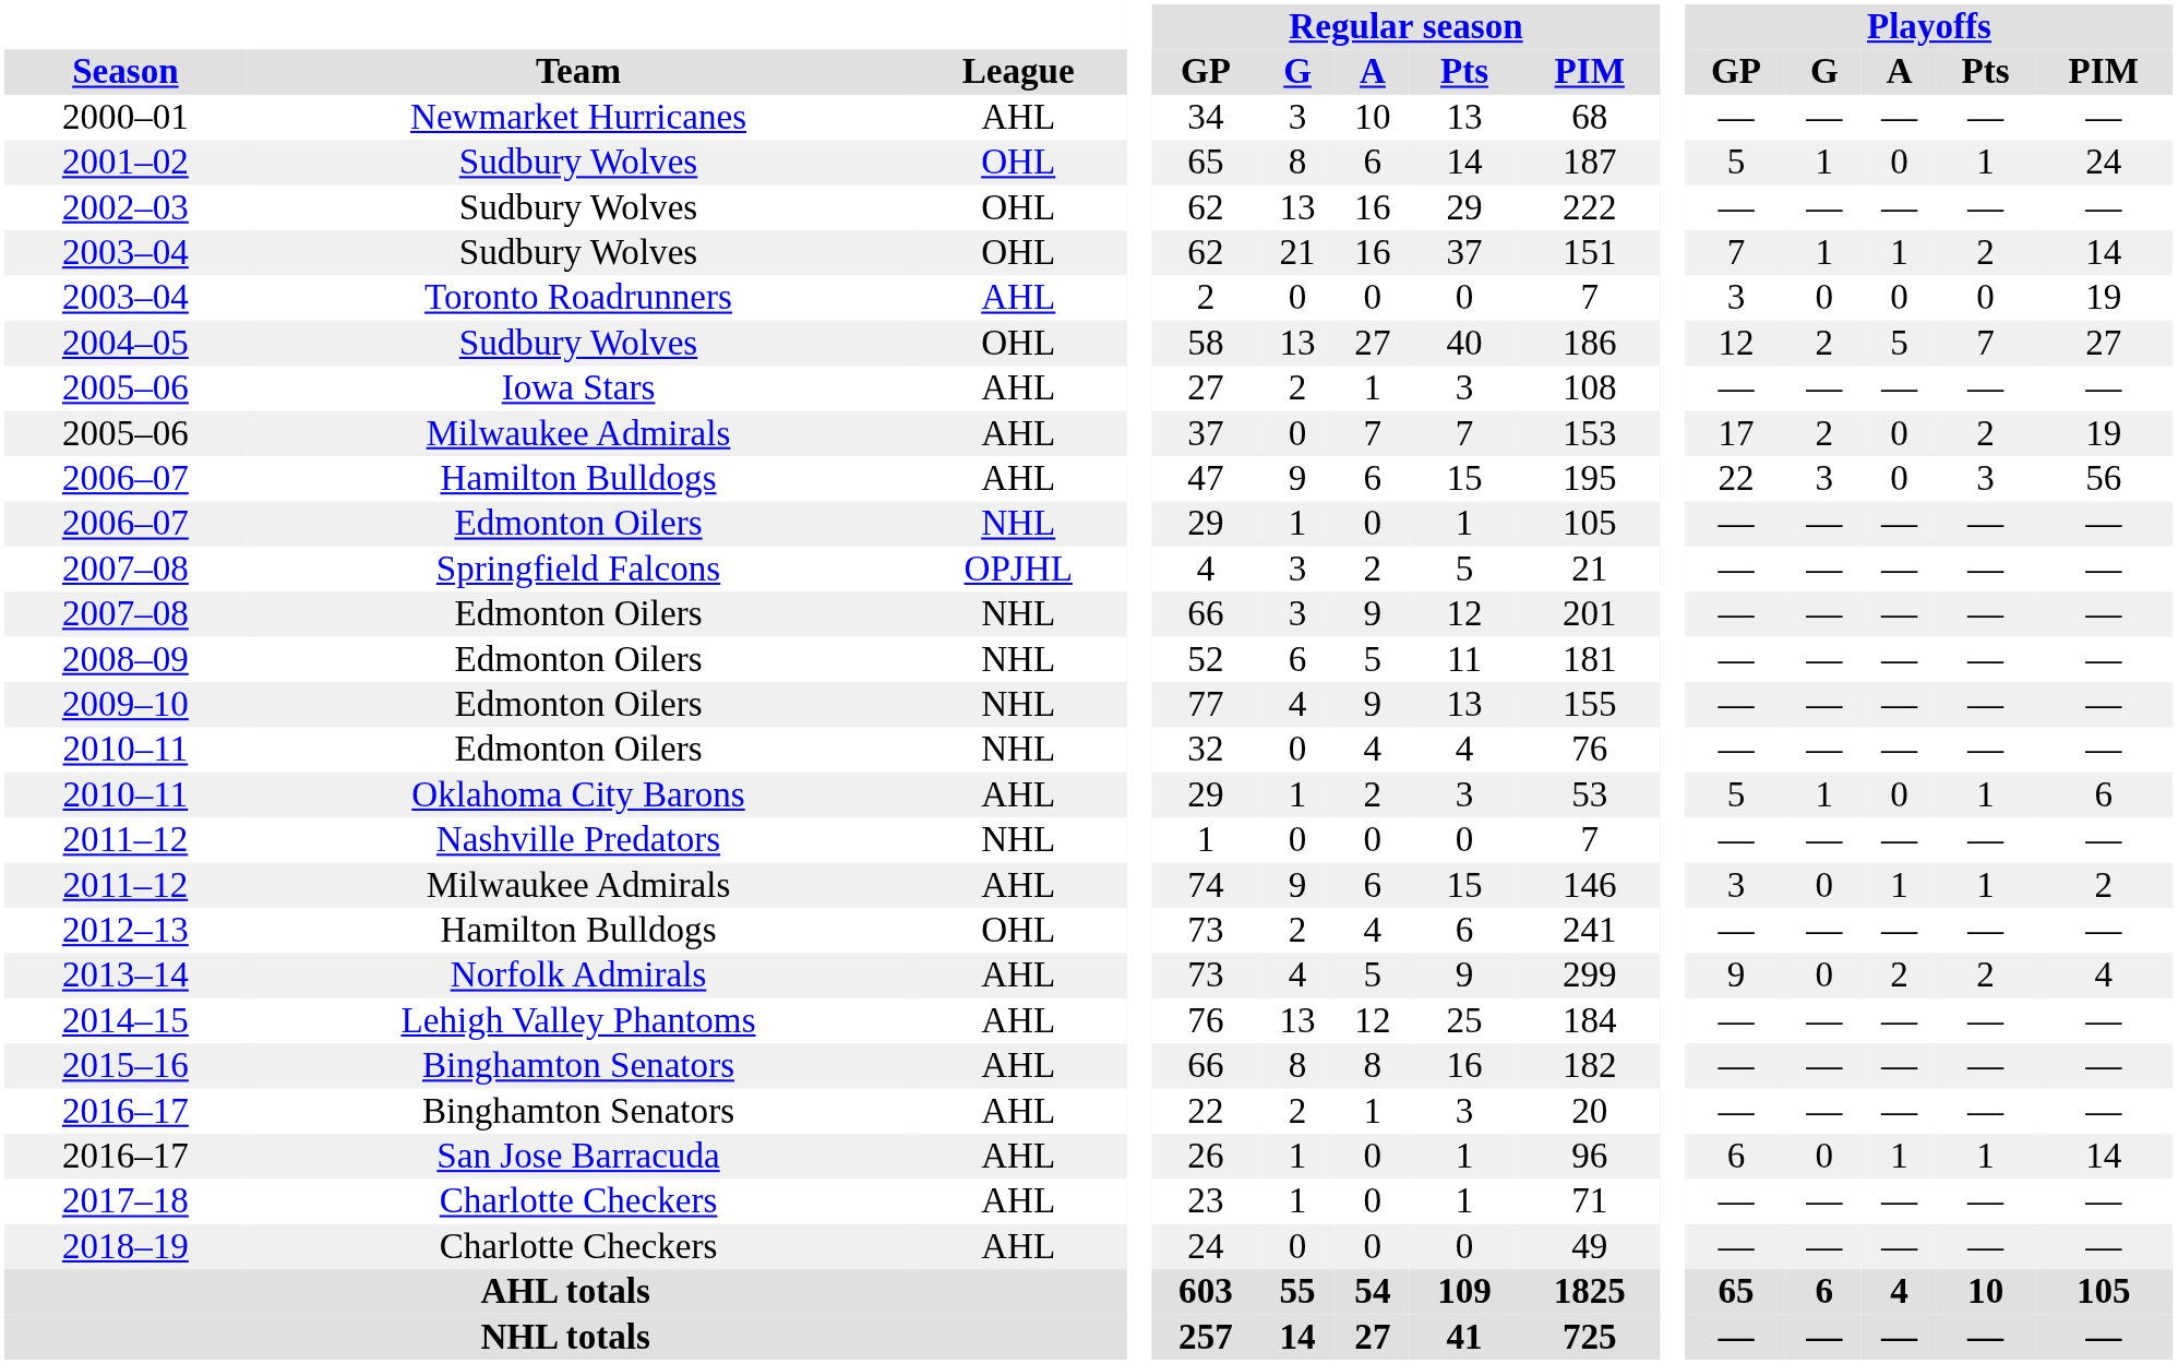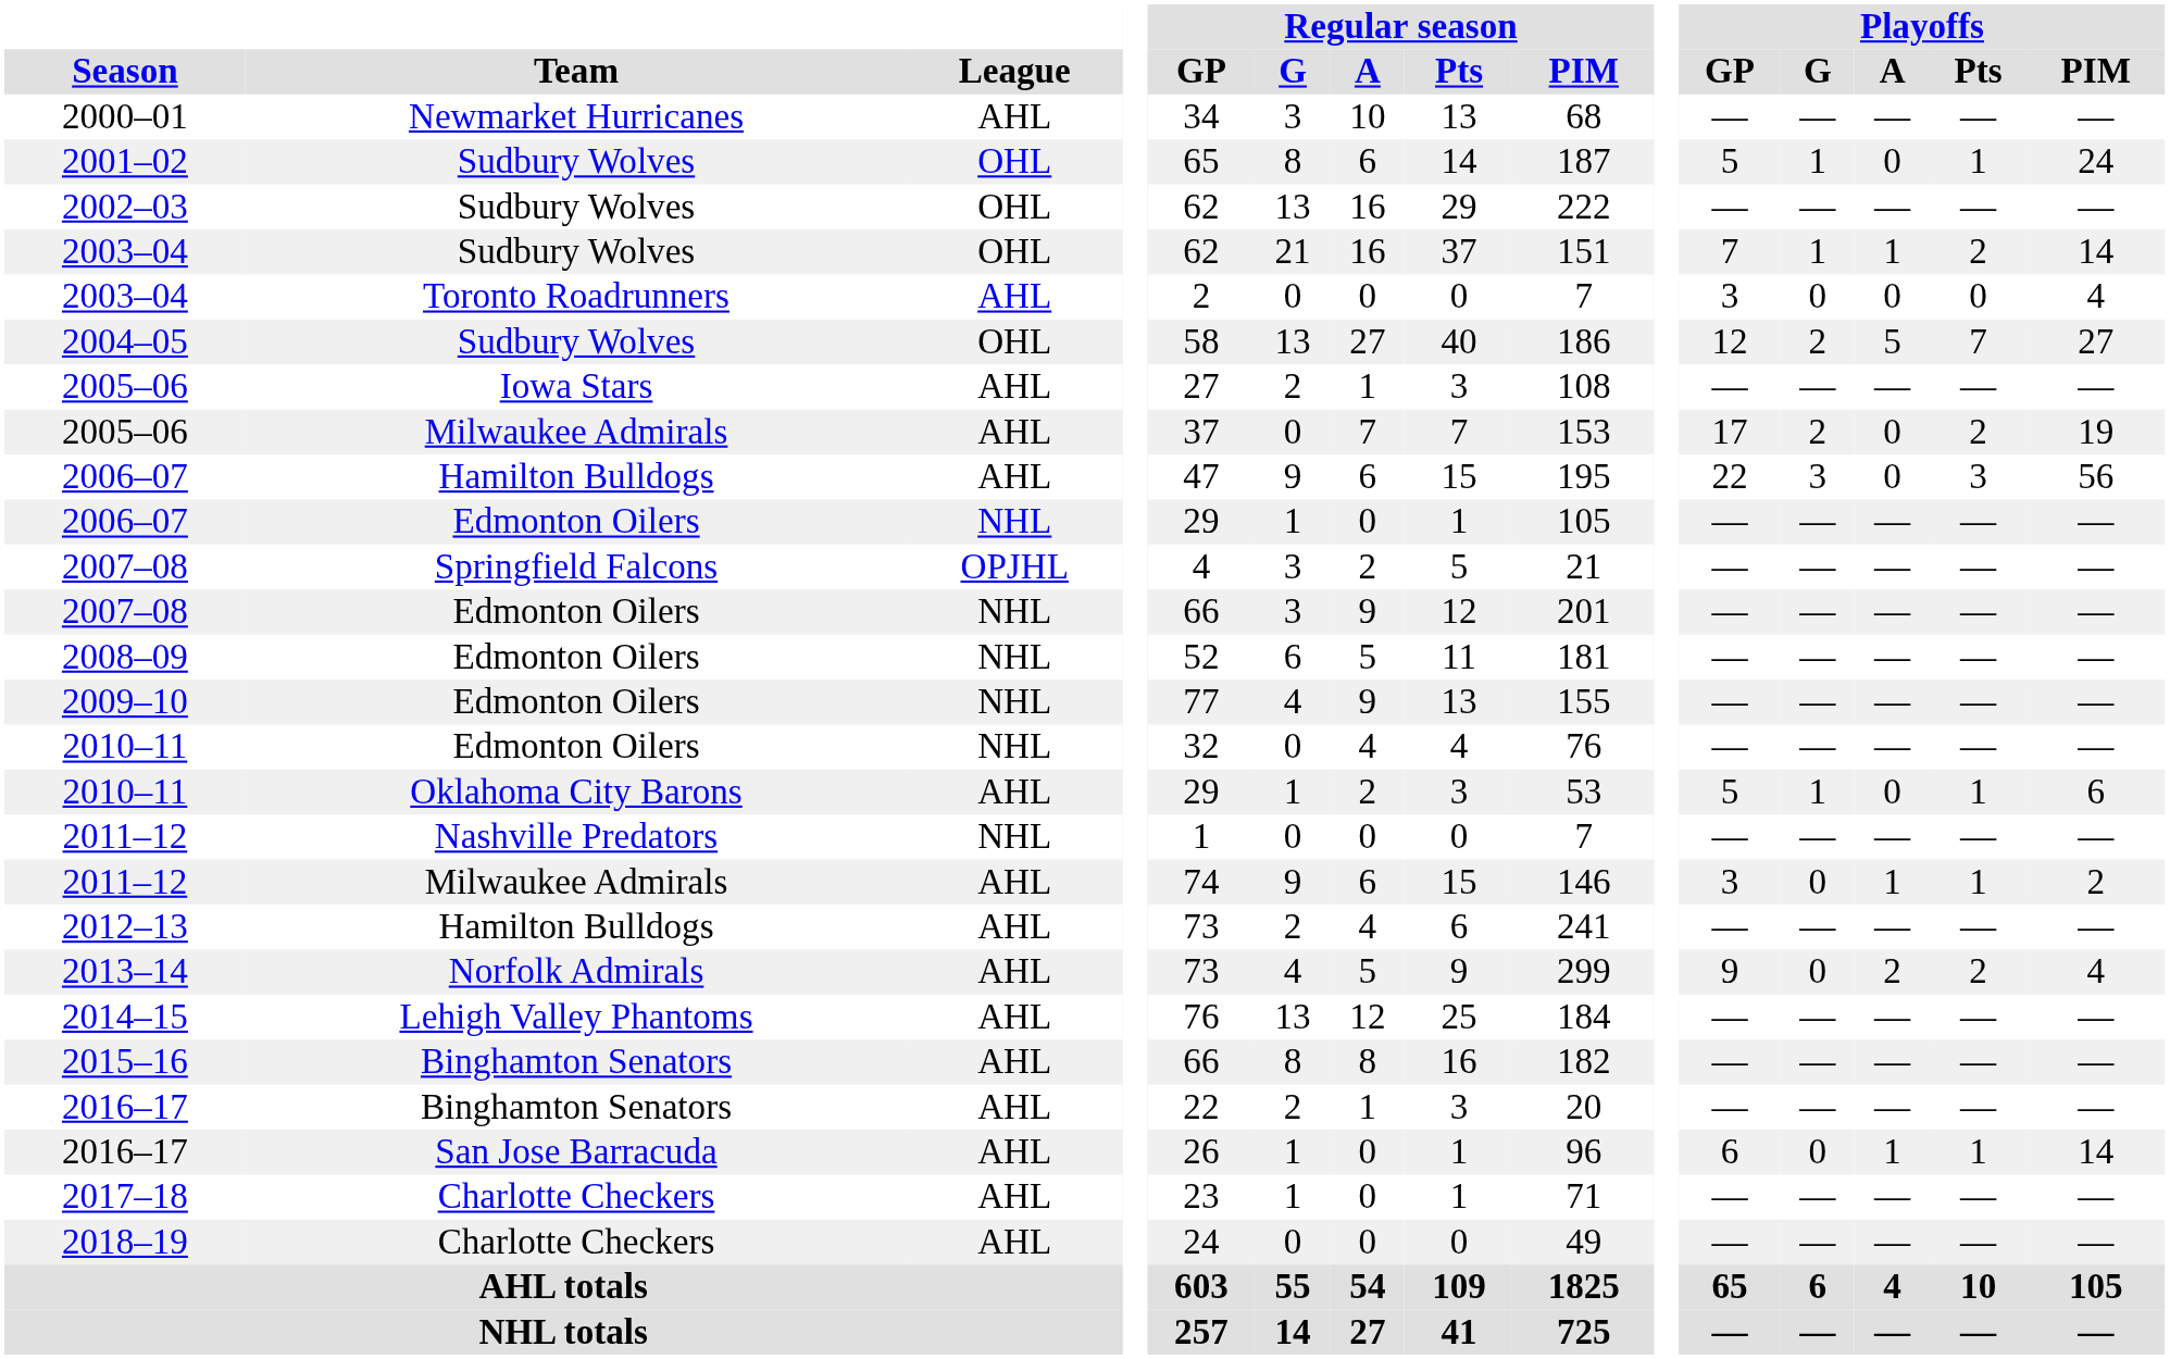 <table border="0" cellpadding="1" cellspacing="0" style="text-align:center; width:60em;">
 <tr style="background:#e0e0e0;">
 <th colspan="3" bgcolor="#ffffff"> </th>
 <th rowspan="99" bgcolor="#ffffff"> </th>
 <th colspan="5"><a href='#'>Regular season</a></th>
 <th rowspan="99" bgcolor="#ffffff"> </th>
 <th colspan="5"><a href='#'>Playoffs</a></th>
 </tr>
 <tr style="background:#e0e0e0;">
 <th><a href='#'>Season</a></th>
 <th>Team</th>
 <th>League</th>
 <th>GP</th>
 <th><a href='#'>G</a></th>
 <th><a href='#'>A</a></th>
 <th><a href='#'>Pts</a></th>
 <th><a href='#'>PIM</a></th>
 <th>GP</th>
 <th>G</th>
 <th>A</th>
 <th>Pts</th>
 <th>PIM</th>
 </tr>
 <tr>
 <td>2000–01</td>
 <td><a href='#'>Newmarket Hurricanes</a></td>
 <td>AHL</td>
 <td>34</td>
 <td>3</td>
 <td>10</td>
 <td>13</td>
 <td>68</td>
 <td>—</td>
 <td>—</td>
 <td>—</td>
 <td>—</td>
 <td>—</td>
 </tr>
 <tr style="background:#f0f0f0;">
 <td><a href='#'>2001–02</a></td>
 <td><a href='#'>Sudbury Wolves</a></td>
 <td><a href='#'>OHL</a></td>
 <td>65</td>
 <td>8</td>
 <td>6</td>
 <td>14</td>
 <td>187</td>
 <td>5</td>
 <td>1</td>
 <td>0</td>
 <td>1</td>
 <td>24</td>
 </tr>
 <tr>
 <td><a href='#'>2002–03</a></td>
 <td>Sudbury Wolves</td>
 <td>OHL</td>
 <td>62</td>
 <td>13</td>
 <td>16</td>
 <td>29</td>
 <td>222</td>
 <td>—</td>
 <td>—</td>
 <td>—</td>
 <td>—</td>
 <td>—</td>
 </tr>
 <tr style="background:#f0f0f0;">
 <td><a href='#'>2003–04</a></td>
 <td>Sudbury Wolves</td>
 <td>OHL</td>
 <td>62</td>
 <td>21</td>
 <td>16</td>
 <td>37</td>
 <td>151</td>
 <td>7</td>
 <td>1</td>
 <td>1</td>
 <td>2</td>
 <td>14</td>
 </tr>
 <tr>
 <td><a href='#'>2003–04</a></td>
 <td><a href='#'>Toronto Roadrunners</a></td>
 <td><a href='#'>AHL</a></td>
 <td>2</td>
 <td>0</td>
 <td>0</td>
 <td>0</td>
 <td>7</td>
 <td>3</td>
 <td>0</td>
 <td>0</td>
 <td>0</td>
-<td>19</td>
+<td>4</td>
 </tr>
 <tr style="background:#f0f0f0;">
 <td><a href='#'>2004–05</a></td>
 <td><a href='#'>Sudbury Wolves</a></td>
 <td>OHL</td>
 <td>58</td>
 <td>13</td>
 <td>27</td>
 <td>40</td>
 <td>186</td>
 <td>12</td>
 <td>2</td>
 <td>5</td>
 <td>7</td>
 <td>27</td>
 </tr>
 <tr>
 <td><a href='#'>2005–06</a></td>
 <td><a href='#'>Iowa Stars</a></td>
 <td>AHL</td>
 <td>27</td>
 <td>2</td>
 <td>1</td>
 <td>3</td>
 <td>108</td>
 <td>—</td>
 <td>—</td>
 <td>—</td>
 <td>—</td>
 <td>—</td>
 </tr>
 <tr style="background:#f0f0f0;">
 <td>2005–06</td>
 <td><a href='#'>Milwaukee Admirals</a></td>
 <td>AHL</td>
 <td>37</td>
 <td>0</td>
 <td>7</td>
 <td>7</td>
 <td>153</td>
 <td>17</td>
 <td>2</td>
 <td>0</td>
 <td>2</td>
 <td>19</td>
 </tr>
 <tr>
 <td><a href='#'>2006–07</a></td>
 <td><a href='#'>Hamilton Bulldogs</a></td>
 <td>AHL</td>
 <td>47</td>
 <td>9</td>
 <td>6</td>
 <td>15</td>
 <td>195</td>
 <td>22</td>
 <td>3</td>
 <td>0</td>
 <td>3</td>
 <td>56</td>
 </tr>
 <tr style="background:#f0f0f0;">
 <td><a href='#'>2006–07</a></td>
 <td><a href='#'>Edmonton Oilers</a></td>
 <td><a href='#'>NHL</a></td>
 <td>29</td>
 <td>1</td>
 <td>0</td>
 <td>1</td>
 <td>105</td>
 <td>—</td>
 <td>—</td>
 <td>—</td>
 <td>—</td>
 <td>—</td>
 </tr>
 <tr>
 <td><a href='#'>2007–08</a></td>
 <td><a href='#'>Springfield Falcons</a></td>
 <td><a href='#'>OPJHL</a></td>
 <td>4</td>
 <td>3</td>
 <td>2</td>
 <td>5</td>
 <td>21</td>
 <td>—</td>
 <td>—</td>
 <td>—</td>
 <td>—</td>
 <td>—</td>
 </tr>
 <tr style="background:#f0f0f0;">
 <td><a href='#'>2007–08</a></td>
 <td>Edmonton Oilers</td>
 <td>NHL</td>
 <td>66</td>
 <td>3</td>
 <td>9</td>
 <td>12</td>
 <td>201</td>
 <td>—</td>
 <td>—</td>
 <td>—</td>
 <td>—</td>
 <td>—</td>
 </tr>
 <tr>
 <td><a href='#'>2008–09</a></td>
 <td>Edmonton Oilers</td>
 <td>NHL</td>
 <td>52</td>
 <td>6</td>
 <td>5</td>
 <td>11</td>
 <td>181</td>
 <td>—</td>
 <td>—</td>
 <td>—</td>
 <td>—</td>
 <td>—</td>
 </tr>
 <tr style="background:#f0f0f0;">
 <td><a href='#'>2009–10</a></td>
 <td>Edmonton Oilers</td>
 <td>NHL</td>
 <td>77</td>
 <td>4</td>
 <td>9</td>
 <td>13</td>
 <td>155</td>
 <td>—</td>
 <td>—</td>
 <td>—</td>
 <td>—</td>
 <td>—</td>
 </tr>
 <tr>
 <td><a href='#'>2010–11</a></td>
 <td>Edmonton Oilers</td>
 <td>NHL</td>
 <td>32</td>
 <td>0</td>
 <td>4</td>
 <td>4</td>
 <td>76</td>
 <td>—</td>
 <td>—</td>
 <td>—</td>
 <td>—</td>
 <td>—</td>
 </tr>
 <tr style="background:#f0f0f0;">
 <td><a href='#'>2010–11</a></td>
 <td><a href='#'>Oklahoma City Barons</a></td>
 <td>AHL</td>
 <td>29</td>
 <td>1</td>
 <td>2</td>
 <td>3</td>
 <td>53</td>
 <td>5</td>
 <td>1</td>
 <td>0</td>
 <td>1</td>
 <td>6</td>
 </tr>
 <tr>
 <td><a href='#'>2011–12</a></td>
 <td><a href='#'>Nashville Predators</a></td>
 <td>NHL</td>
 <td>1</td>
 <td>0</td>
 <td>0</td>
 <td>0</td>
 <td>7</td>
 <td>—</td>
 <td>—</td>
 <td>—</td>
 <td>—</td>
 <td>—</td>
 </tr>
 <tr style="background:#f0f0f0;">
 <td><a href='#'>2011–12</a></td>
 <td>Milwaukee Admirals</td>
 <td>AHL</td>
 <td>74</td>
 <td>9</td>
 <td>6</td>
 <td>15</td>
 <td>146</td>
 <td>3</td>
 <td>0</td>
 <td>1</td>
 <td>1</td>
 <td>2</td>
 </tr>
 <tr>
 <td><a href='#'>2012–13</a></td>
 <td>Hamilton Bulldogs</td>
-<td>OHL</td>
+<td>AHL</td>
 <td>73</td>
 <td>2</td>
 <td>4</td>
 <td>6</td>
 <td>241</td>
 <td>—</td>
 <td>—</td>
 <td>—</td>
 <td>—</td>
 <td>—</td>
 </tr>
 <tr style="background:#f0f0f0;">
 <td><a href='#'>2013–14</a></td>
 <td><a href='#'>Norfolk Admirals</a></td>
 <td>AHL</td>
 <td>73</td>
 <td>4</td>
 <td>5</td>
 <td>9</td>
 <td>299</td>
 <td>9</td>
 <td>0</td>
 <td>2</td>
 <td>2</td>
 <td>4</td>
 </tr>
 <tr>
 <td><a href='#'>2014–15</a></td>
 <td><a href='#'>Lehigh Valley Phantoms</a></td>
 <td>AHL</td>
 <td>76</td>
 <td>13</td>
 <td>12</td>
 <td>25</td>
 <td>184</td>
 <td>—</td>
 <td>—</td>
 <td>—</td>
 <td>—</td>
 <td>—</td>
 </tr>
 <tr style="background:#f0f0f0;">
 <td><a href='#'>2015–16</a></td>
 <td><a href='#'>Binghamton Senators</a></td>
 <td>AHL</td>
 <td>66</td>
 <td>8</td>
 <td>8</td>
 <td>16</td>
 <td>182</td>
 <td>—</td>
 <td>—</td>
 <td>—</td>
 <td>—</td>
 <td>—</td>
 </tr>
 <tr>
 <td><a href='#'>2016–17</a></td>
 <td>Binghamton Senators</td>
 <td>AHL</td>
 <td>22</td>
 <td>2</td>
 <td>1</td>
 <td>3</td>
 <td>20</td>
 <td>—</td>
 <td>—</td>
 <td>—</td>
 <td>—</td>
 <td>—</td>
 </tr>
 <tr style="background:#f0f0f0;">
 <td>2016–17</td>
 <td><a href='#'>San Jose Barracuda</a></td>
 <td>AHL</td>
 <td>26</td>
 <td>1</td>
 <td>0</td>
 <td>1</td>
 <td>96</td>
 <td>6</td>
 <td>0</td>
 <td>1</td>
 <td>1</td>
 <td>14</td>
 </tr>
 <tr>
 <td><a href='#'>2017–18</a></td>
 <td><a href='#'>Charlotte Checkers</a></td>
 <td>AHL</td>
 <td>23</td>
 <td>1</td>
 <td>0</td>
 <td>1</td>
 <td>71</td>
 <td>—</td>
 <td>—</td>
 <td>—</td>
 <td>—</td>
 <td>—</td>
 </tr>
 <tr style="background:#f0f0f0;">
 <td><a href='#'>2018–19</a></td>
 <td>Charlotte Checkers</td>
 <td>AHL</td>
 <td>24</td>
 <td>0</td>
 <td>0</td>
 <td>0</td>
 <td>49</td>
 <td>—</td>
 <td>—</td>
 <td>—</td>
 <td>—</td>
 <td>—</td>
 </tr>
 <tr style="background:#e0e0e0;">
 <th colspan="3">AHL totals</th>
 <th>603</th>
 <th>55</th>
 <th>54</th>
 <th>109</th>
 <th>1825</th>
 <th>65</th>
 <th>6</th>
 <th>4</th>
 <th>10</th>
 <th>105</th>
 </tr>
 <tr style="background:#e0e0e0;">
 <th colspan="3">NHL totals</th>
 <th>257</th>
 <th>14</th>
 <th>27</th>
 <th>41</th>
 <th>725</th>
 <th>—</th>
 <th>—</th>
 <th>—</th>
 <th>—</th>
 <th>—</th>
 </tr>
 </table>
